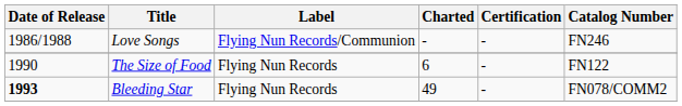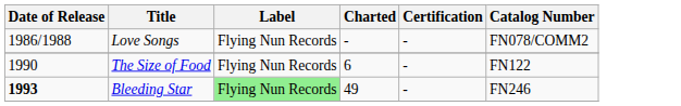 <table class="wikitable" style="font-size: 95%;">
 <tr>
 <th>Date of Release</th>
 <th>Title</th>
 <th>Label</th>
 <th>Charted</th>
 <th>Certification</th>
 <th>Catalog Number</th>
 </tr>
 <tr>
 <td>1986/1988</td>
 <td><em>Love Songs</em></td>
-<td><a href='#'>Flying Nun Records</a>/Communion</td>
+<td>Flying Nun Records</td>
 <td>-</td>
 <td>-</td>
-<td>FN246</td>
+<td>FN078/COMM2</td>
 </tr>
 <tr>
 </tr>
 <tr>
 <td>1990</td>
 <td><em><a href='#'>The Size of Food</a></em></td>
 <td>Flying Nun Records</td>
 <td>6</td>
 <td>-</td>
 <td>FN122</td>
 </tr>
 <tr>
 <td><strong>1993</strong></td>
 <td><em><a href='#'>Bleeding Star</a></em></td>
-<td>Flying Nun Records</td>
+<td style="background: lightgreen;">Flying Nun Records</td>
 <td>49</td>
 <td>-</td>
-<td>FN078/COMM2</td>
+<td>FN246</td>
 </tr>
 <tr>
 </tr>
 </table>
